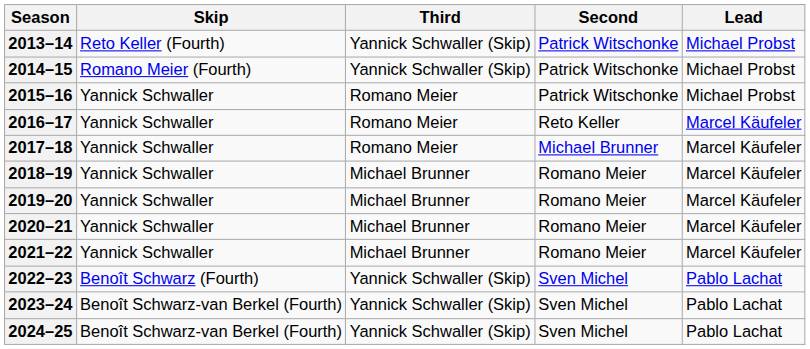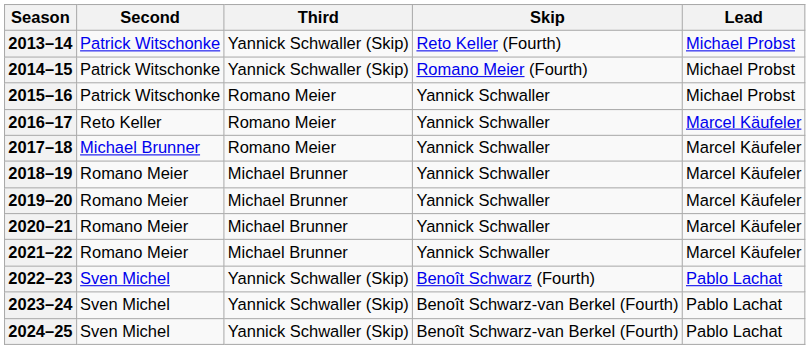 <table class="wikitable">
 <tr>
 <th scope="col">Season</th>
+<th scope="col">Second</th>
+<th scope="col">Third</th>
 <th scope="col">Skip</th>
-<th scope="col">Third</th>
-<th scope="col">Second</th>
 <th scope="col">Lead</th>
 </tr>
 <tr>
 <th scope="row">2013–14</th>
+<td><a href='#'>Patrick Witschonke</a></td>
+<td>Yannick Schwaller (Skip)</td>
 <td><a href='#'>Reto Keller</a> (Fourth)</td>
-<td>Yannick Schwaller (Skip)</td>
-<td><a href='#'>Patrick Witschonke</a></td>
 <td><a href='#'>Michael Probst</a></td>
 </tr>
 <tr>
 <th scope="row">2014–15</th>
+<td>Patrick Witschonke</td>
+<td>Yannick Schwaller (Skip)</td>
 <td><a href='#'>Romano Meier</a> (Fourth)</td>
-<td>Yannick Schwaller (Skip)</td>
-<td>Patrick Witschonke</td>
 <td>Michael Probst</td>
 </tr>
 <tr>
 <th scope="row">2015–16</th>
+<td>Patrick Witschonke</td>
+<td>Romano Meier</td>
 <td>Yannick Schwaller</td>
-<td>Romano Meier</td>
-<td>Patrick Witschonke</td>
 <td>Michael Probst</td>
 </tr>
 <tr>
 <th scope="row">2016–17</th>
+<td>Reto Keller</td>
+<td>Romano Meier</td>
 <td>Yannick Schwaller</td>
-<td>Romano Meier</td>
-<td>Reto Keller</td>
 <td><a href='#'>Marcel Käufeler</a></td>
 </tr>
 <tr>
 <th scope="row">2017–18</th>
+<td><a href='#'>Michael Brunner</a></td>
+<td>Romano Meier</td>
 <td>Yannick Schwaller</td>
-<td>Romano Meier</td>
-<td><a href='#'>Michael Brunner</a></td>
 <td>Marcel Käufeler</td>
 </tr>
 <tr>
 <th scope="row">2018–19</th>
+<td>Romano Meier</td>
+<td>Michael Brunner</td>
 <td>Yannick Schwaller</td>
-<td>Michael Brunner</td>
-<td>Romano Meier</td>
 <td>Marcel Käufeler</td>
 </tr>
 <tr>
 <th scope="row">2019–20</th>
+<td>Romano Meier</td>
+<td>Michael Brunner</td>
 <td>Yannick Schwaller</td>
-<td>Michael Brunner</td>
-<td>Romano Meier</td>
 <td>Marcel Käufeler</td>
 </tr>
 <tr>
 <th scope="row">2020–21</th>
+<td>Romano Meier</td>
+<td>Michael Brunner</td>
 <td>Yannick Schwaller</td>
-<td>Michael Brunner</td>
-<td>Romano Meier</td>
 <td>Marcel Käufeler</td>
 </tr>
 <tr>
 <th scope="row">2021–22</th>
+<td>Romano Meier</td>
+<td>Michael Brunner</td>
 <td>Yannick Schwaller</td>
-<td>Michael Brunner</td>
-<td>Romano Meier</td>
 <td>Marcel Käufeler</td>
 </tr>
 <tr>
 <th scope="row">2022–23</th>
+<td><a href='#'>Sven Michel</a></td>
+<td>Yannick Schwaller (Skip)</td>
 <td><a href='#'>Benoît Schwarz</a> (Fourth)</td>
-<td>Yannick Schwaller (Skip)</td>
-<td><a href='#'>Sven Michel</a></td>
 <td><a href='#'>Pablo Lachat</a></td>
 </tr>
 <tr>
 <th scope="row">2023–24</th>
+<td>Sven Michel</td>
+<td>Yannick Schwaller (Skip)</td>
 <td>Benoît Schwarz-van Berkel (Fourth)</td>
-<td>Yannick Schwaller (Skip)</td>
-<td>Sven Michel</td>
 <td>Pablo Lachat</td>
 </tr>
 <tr>
 <th scope="row">2024–25</th>
+<td>Sven Michel</td>
+<td>Yannick Schwaller (Skip)</td>
 <td>Benoît Schwarz-van Berkel (Fourth)</td>
-<td>Yannick Schwaller (Skip)</td>
-<td>Sven Michel</td>
 <td>Pablo Lachat</td>
 </tr>
 </table>
